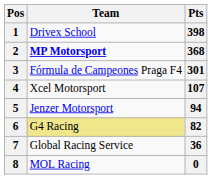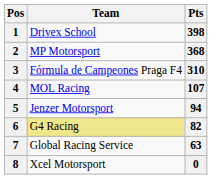 <table class="wikitable" style="font-size: 85%">
 <tr>
 <th>Pos</th>
 <th>Team</th>
 <th>Pts</th>
 </tr>
 <tr>
 <th>1</th>
 <td> <a href='#'>Drivex School</a></td>
 <th>398</th>
 </tr>
 <tr>
 <th>2</th>
-<td><strong> <a href='#'>MP Motorsport</a></strong></td>
+<td> <a href='#'>MP Motorsport</a></td>
 <th>368</th>
 </tr>
 <tr>
 <th>3</th>
 <td nowrap> <a href='#'>Fórmula de Campeones</a> Praga F4</td>
-<th>301</th>
+<th>310</th>
 </tr>
 <tr>
 <th>4</th>
-<td> Xcel Motorsport</td>
+<td> <a href='#'>MOL Racing</a></td>
 <th>107</th>
 </tr>
 <tr>
 <th>5</th>
 <td> <a href='#'>Jenzer Motorsport</a></td>
 <th>94</th>
 </tr>
 <tr>
 <th>6</th>
 <td style="background: khaki;"> G4 Racing</td>
 <th>82</th>
 </tr>
 <tr>
 <th>7</th>
 <td> Global Racing Service</td>
-<th>36</th>
+<th>63</th>
 </tr>
 <tr>
 <th>8</th>
-<td> <a href='#'>MOL Racing</a></td>
+<td> Xcel Motorsport</td>
 <th>0</th>
 </tr>
 </table>
